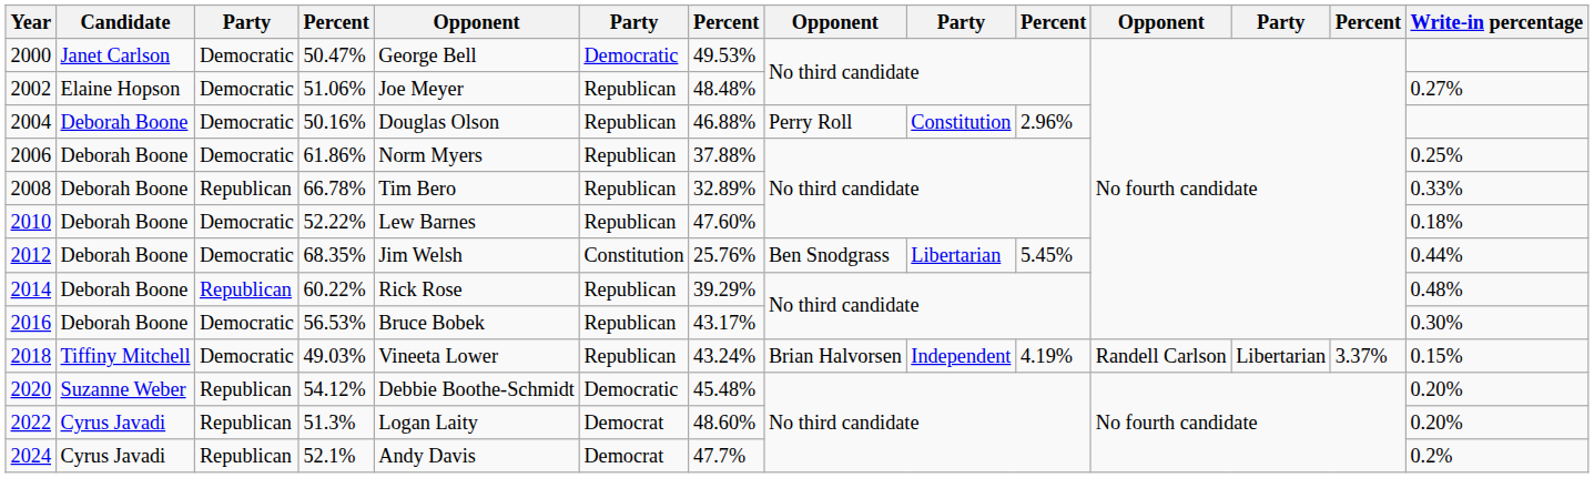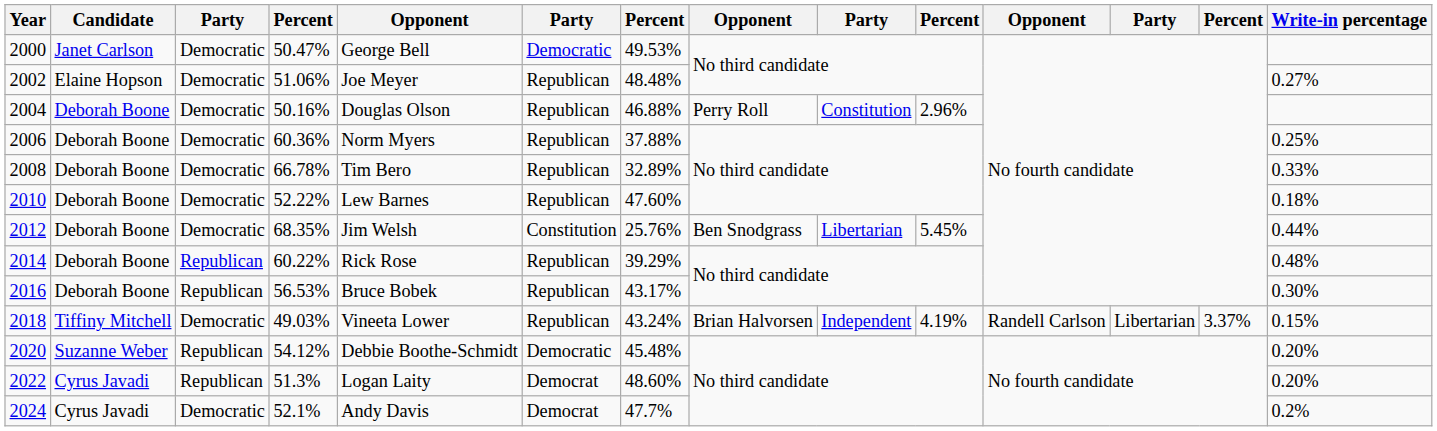 <table class="wikitable" style="margin:0.5em auto; font-size:95%;">
 <tr>
 <th>Year</th>
 <th>Candidate</th>
 <th>Party</th>
 <th>Percent</th>
 <th>Opponent</th>
 <th>Party</th>
 <th>Percent</th>
 <th>Opponent</th>
 <th>Party</th>
 <th>Percent</th>
 <th>Opponent</th>
 <th>Party</th>
 <th>Percent</th>
 <th><a href='#'>Write-in</a> percentage</th>
 </tr>
 <tr>
 <td>2000</td>
 <td><a href='#'>Janet Carlson</a></td>
 <td>Democratic</td>
 <td>50.47%</td>
 <td>George Bell</td>
 <td><a href='#'>Democratic</a></td>
 <td>49.53%</td>
 <td colspan="3" rowspan="2">No third candidate</td>
 <td colspan="3" rowspan="9">No fourth candidate</td>
 <td></td>
 </tr>
 <tr>
 <td>2002</td>
 <td>Elaine Hopson</td>
 <td>Democratic</td>
 <td>51.06%</td>
 <td>Joe Meyer</td>
 <td>Republican</td>
 <td>48.48%</td>
 <td>0.27%</td>
 </tr>
 <tr>
 <td>2004</td>
 <td><a href='#'>Deborah Boone</a></td>
 <td>Democratic</td>
 <td>50.16%</td>
 <td>Douglas Olson</td>
 <td>Republican</td>
 <td>46.88%</td>
 <td>Perry Roll</td>
 <td><a href='#'>Constitution</a></td>
 <td>2.96%</td>
 </tr>
 <tr>
 <td>2006</td>
 <td>Deborah Boone</td>
 <td>Democratic</td>
-<td>61.86%</td>
+<td>60.36%</td>
 <td>Norm Myers</td>
 <td>Republican</td>
 <td>37.88%</td>
 <td colspan="3" rowspan="3">No third candidate</td>
 <td>0.25%</td>
 </tr>
 <tr>
 <td>2008</td>
 <td>Deborah Boone</td>
-<td>Republican</td>
+<td>Democratic</td>
 <td>66.78%</td>
 <td>Tim Bero</td>
 <td>Republican</td>
 <td>32.89%</td>
 <td>0.33%</td>
 </tr>
 <tr>
 <td><a href='#'>2010</a></td>
 <td>Deborah Boone</td>
 <td>Democratic</td>
 <td>52.22%</td>
 <td>Lew Barnes</td>
 <td>Republican</td>
 <td>47.60%</td>
 <td>0.18%</td>
 </tr>
 <tr>
 <td><a href='#'>2012</a></td>
 <td>Deborah Boone</td>
 <td>Democratic</td>
 <td>68.35%</td>
 <td>Jim Welsh</td>
 <td>Constitution</td>
 <td>25.76%</td>
 <td>Ben Snodgrass</td>
 <td><a href='#'>Libertarian</a></td>
 <td>5.45%</td>
 <td>0.44%</td>
 </tr>
 <tr>
 <td><a href='#'>2014</a></td>
 <td>Deborah Boone</td>
 <td><a href='#'>Republican</a></td>
 <td>60.22%</td>
 <td>Rick Rose</td>
 <td>Republican</td>
 <td>39.29%</td>
 <td colspan="3" rowspan="2">No third candidate</td>
 <td>0.48%</td>
 </tr>
 <tr>
 <td><a href='#'>2016</a></td>
 <td>Deborah Boone</td>
-<td>Democratic</td>
+<td>Republican</td>
 <td>56.53%</td>
 <td>Bruce Bobek</td>
 <td>Republican</td>
 <td>43.17%</td>
 <td>0.30%</td>
 </tr>
 <tr>
 <td><a href='#'>2018</a></td>
 <td><a href='#'>Tiffiny Mitchell</a></td>
 <td>Democratic</td>
 <td>49.03%</td>
 <td>Vineeta Lower</td>
 <td>Republican</td>
 <td>43.24%</td>
 <td>Brian Halvorsen</td>
 <td><a href='#'>Independent</a></td>
 <td>4.19%</td>
 <td>Randell Carlson</td>
 <td>Libertarian</td>
 <td>3.37%</td>
 <td>0.15%</td>
 </tr>
 <tr>
 <td><a href='#'>2020</a></td>
 <td><a href='#'>Suzanne Weber</a></td>
 <td>Republican</td>
 <td>54.12%</td>
 <td>Debbie Boothe-Schmidt</td>
 <td>Democratic</td>
 <td>45.48%</td>
 <td colspan="3" rowspan="3">No third candidate</td>
 <td colspan="3" rowspan="3">No fourth candidate</td>
 <td>0.20%</td>
 </tr>
 <tr>
 <td><a href='#'>2022</a></td>
 <td><a href='#'>Cyrus Javadi</a></td>
 <td>Republican</td>
 <td>51.3%</td>
 <td>Logan Laity</td>
 <td>Democrat</td>
 <td>48.60%</td>
 <td>0.20%</td>
 </tr>
 <tr>
 <td><a href='#'>2024</a></td>
 <td>Cyrus Javadi</td>
-<td>Republican</td>
+<td>Democratic</td>
 <td>52.1%</td>
 <td>Andy Davis</td>
 <td>Democrat</td>
 <td>47.7%</td>
 <td>0.2%</td>
 </tr>
 </table>
